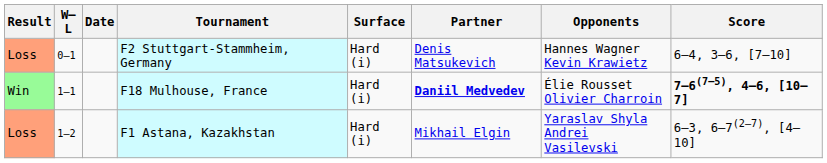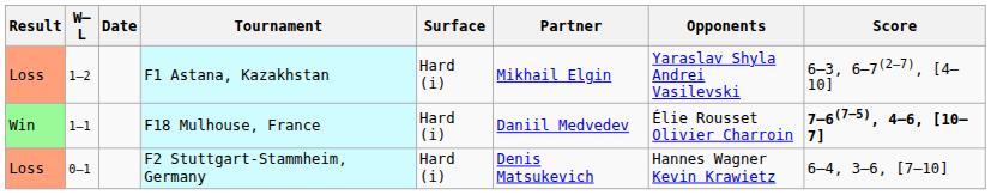 <table class="sortable wikitable">
 <tr>
 <th>Result</th>
 <th class="unsortable">W–L</th>
 <th>Date</th>
 <th>Tournament</th>
 <th>Surface</th>
 <th>Partner</th>
 <th>Opponents</th>
 <th class="unsortable">Score</th>
 </tr>
 <tr>
 <td bgcolor=FFA07A>Loss</td>
+<td><small>1–2</small></td>
+<td></td>
+<td bgcolor=cffcff>F1 Astana, Kazakhstan</td>
+<td>Hard (i)</td>
+<td> <a href='#'>Mikhail Elgin</a></td>
+<td> <a href='#'>Yaraslav Shyla</a><br> <a href='#'>Andrei Vasilevski</a></td>
+<td>6–3, 6–7<sup>(2–7)</sup>, [4–10]</td>
+</tr>
+<tr>
+<td bgcolor=98FB98>Win</td>
+<td><small>1–1</small></td>
+<td></td>
+<td bgcolor=cffcff>F18 Mulhouse, France</td>
+<td>Hard (i)</td>
+<td> <a href='#'>Daniil Medvedev</a></td>
+<td> Élie Rousset<br> <a href='#'>Olivier Charroin</a></td>
+<td><strong>7–6<sup>(7–5)</sup>, 4–6, [10–7]</strong></td>
+</tr>
+<tr>
+<td bgcolor=FFA07A>Loss</td>
 <td><small>0–1</small></td>
 <td></td>
 <td bgcolor=cffcff>F2 Stuttgart-Stammheim, Germany</td>
 <td>Hard (i)</td>
 <td> <a href='#'>Denis Matsukevich</a></td>
 <td> Hannes Wagner<br> <a href='#'>Kevin Krawietz</a></td>
 <td>6–4, 3–6, [7–10]</td>
 </tr>
-<tr>
-<td bgcolor=98FB98>Win</td>
-<td><small>1–1</small></td>
-<td></td>
-<td bgcolor=cffcff>F18 Mulhouse, France</td>
-<td>Hard (i)</td>
-<td><strong> <a href='#'>Daniil Medvedev</a></strong></td>
-<td> Élie Rousset<br> <a href='#'>Olivier Charroin</a></td>
-<td><strong>7–6<sup>(7–5)</sup>, 4–6, [10–7]</strong></td>
-</tr>
-<tr>
-<td bgcolor=FFA07A>Loss</td>
-<td><small>1–2</small></td>
-<td></td>
-<td bgcolor=cffcff>F1 Astana, Kazakhstan</td>
-<td>Hard (i)</td>
-<td> <a href='#'>Mikhail Elgin</a></td>
-<td> <a href='#'>Yaraslav Shyla</a><br> <a href='#'>Andrei Vasilevski</a></td>
-<td>6–3, 6–7<sup>(2–7)</sup>, [4–10]</td>
-</tr>
 </table>
